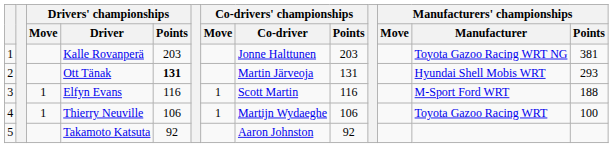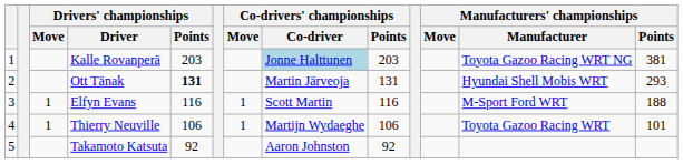 <table class="wikitable" style="font-size:85%;">
 <tr>
 <th rowspan="2"></th>
 <th rowspan="7" style="width:5px;"></th>
 <th colspan="3">Drivers' championships</th>
 <th rowspan="7" style="width:5px;"></th>
 <th colspan="3" nowrap>Co-drivers' championships</th>
 <th rowspan="7" style="width:5px;"></th>
 <th colspan="3" nowrap>Manufacturers' championships</th>
 </tr>
 <tr>
 <th>Move</th>
 <th>Driver</th>
 <th>Points</th>
 <th>Move</th>
 <th>Co-driver</th>
 <th>Points</th>
 <th>Move</th>
 <th>Manufacturer</th>
 <th>Points</th>
 </tr>
 <tr>
 <td align="center">1</td>
 <td align="center"></td>
 <td><a href='#'>Kalle Rovanperä</a></td>
 <td align="center">203</td>
 <td align="center"></td>
-<td><a href='#'>Jonne Halttunen</a></td>
+<td style="background: lightblue;"><a href='#'>Jonne Halttunen</a></td>
 <td align="center">203</td>
 <td align="center"></td>
 <td><a href='#'>Toyota Gazoo Racing WRT NG</a></td>
 <td align="center">381</td>
 </tr>
 <tr>
 <td align="center">2</td>
 <td align="center"></td>
 <td><a href='#'>Ott Tänak</a></td>
 <td align="center"><strong>131</strong></td>
 <td align="center"></td>
 <td><a href='#'>Martin Järveoja</a></td>
 <td align="center">131</td>
 <td align="center"></td>
 <td><a href='#'>Hyundai Shell Mobis WRT</a></td>
 <td align="center">293</td>
 </tr>
 <tr>
 <td align="center">3</td>
 <td align="center"> 1</td>
 <td><a href='#'>Elfyn Evans</a></td>
 <td align="center">116</td>
 <td align="center"> 1</td>
 <td><a href='#'>Scott Martin</a></td>
 <td align="center">116</td>
 <td align="center"></td>
 <td><a href='#'>M-Sport Ford WRT</a></td>
 <td align="center">188</td>
 </tr>
 <tr>
 <td align="center">4</td>
 <td align="center"> 1</td>
 <td><a href='#'>Thierry Neuville</a></td>
 <td align="center">106</td>
 <td align="center"> 1</td>
 <td><a href='#'>Martijn Wydaeghe</a></td>
 <td align="center">106</td>
 <td align="center"></td>
 <td><a href='#'>Toyota Gazoo Racing WRT</a></td>
-<td align="center">100</td>
+<td align="center">101</td>
 </tr>
 <tr>
 <td align="center">5</td>
 <td align="center"></td>
 <td><a href='#'>Takamoto Katsuta</a></td>
 <td align="center">92</td>
 <td align="center"></td>
 <td><a href='#'>Aaron Johnston</a></td>
 <td align="center">92</td>
 <td></td>
 <td></td>
 <td></td>
 </tr>
 </table>
